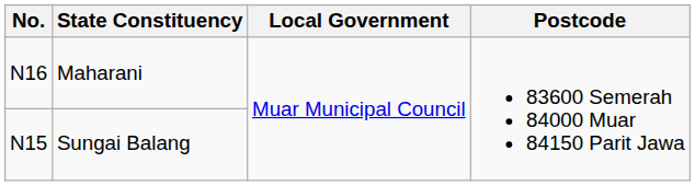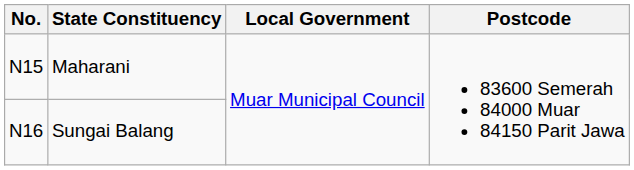 <table class="wikitable">
 <tr>
 <th>No.</th>
 <th>State Constituency</th>
 <th>Local Government</th>
 <th>Postcode</th>
 </tr>
 <tr>
-<td>N16</td>
+<td>N15</td>
 <td>Maharani</td>
 <td rowspan="2"><a href='#'>Muar Municipal Council</a></td>
 <td rowspan="2"><br><ul><li>83600 Semerah</li><li>84000 Muar</li><li>84150 Parit Jawa</li></ul></td>
 </tr>
 <tr>
-<td>N15</td>
+<td>N16</td>
 <td>Sungai Balang</td>
 </tr>
 </table>
